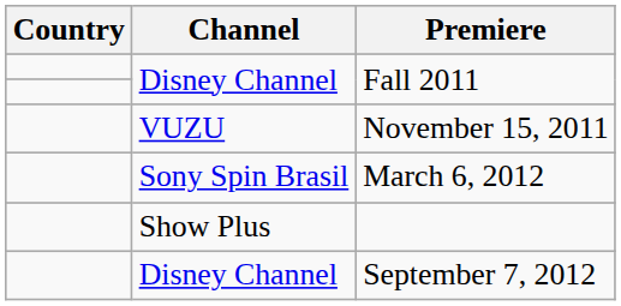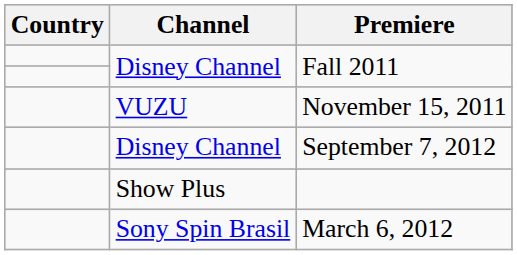 <table class="wikitable">
 <tr>
 <th>Country</th>
 <th>Channel</th>
 <th>Premiere</th>
 </tr>
 <tr>
 <td></td>
 <td rowspan="2"><a href='#'>Disney Channel</a></td>
 <td rowspan="2">Fall 2011</td>
 </tr>
 <tr>
 <td></td>
 </tr>
 <tr>
 <td></td>
 <td><a href='#'>VUZU</a></td>
 <td style="text-align: leftr">November 15, 2011</td>
 </tr>
 <tr>
 <td></td>
-<td><a href='#'>Sony Spin Brasil</a></td>
-<td style="text-align: left">March 6, 2012</td>
+<td><a href='#'>Disney Channel</a></td>
+<td style="text-align: left">September 7, 2012</td>
 </tr>
 <tr>
 <td></td>
 <td>Show Plus</td>
 <td style="text-align: left"></td>
 </tr>
 <tr>
 <td></td>
-<td><a href='#'>Disney Channel</a></td>
-<td style="text-align: left">September 7, 2012</td>
+<td><a href='#'>Sony Spin Brasil</a></td>
+<td style="text-align: left">March 6, 2012</td>
 </tr>
 </table>
